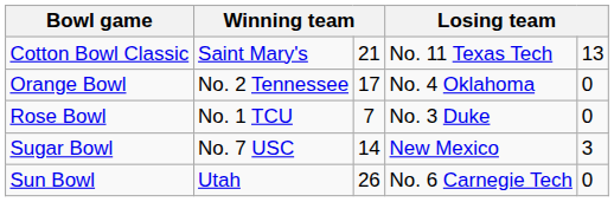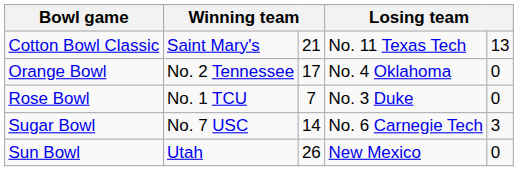 <table class="wikitable">
 <tr>
 <th>Bowl game</th>
 <th colspan="2">Winning team</th>
 <th colspan="2">Losing team</th>
 </tr>
 <tr>
 <td><a href='#'>Cotton Bowl Classic</a></td>
 <td><a href='#'>Saint Mary's</a></td>
 <td>21</td>
 <td>No. 11 <a href='#'>Texas Tech</a></td>
 <td>13</td>
 </tr>
 <tr>
 <td><a href='#'>Orange Bowl</a></td>
 <td>No. 2 <a href='#'>Tennessee</a></td>
 <td>17</td>
 <td>No. 4 <a href='#'>Oklahoma</a></td>
 <td>0</td>
 </tr>
 <tr>
 <td><a href='#'>Rose Bowl</a></td>
 <td>No. 1 <a href='#'>TCU</a></td>
 <td align=center>7</td>
 <td>No. 3 <a href='#'>Duke</a></td>
 <td>0</td>
 </tr>
 <tr>
 <td><a href='#'>Sugar Bowl</a></td>
 <td>No. 7 <a href='#'>USC</a></td>
 <td>14</td>
-<td><a href='#'>New Mexico</a></td>
+<td>No. 6 <a href='#'>Carnegie Tech</a></td>
 <td>3</td>
 </tr>
 <tr>
 <td><a href='#'>Sun Bowl</a></td>
 <td><a href='#'>Utah</a></td>
 <td>26</td>
-<td>No. 6 <a href='#'>Carnegie Tech</a></td>
+<td><a href='#'>New Mexico</a></td>
 <td>0</td>
 </tr>
 </table>
